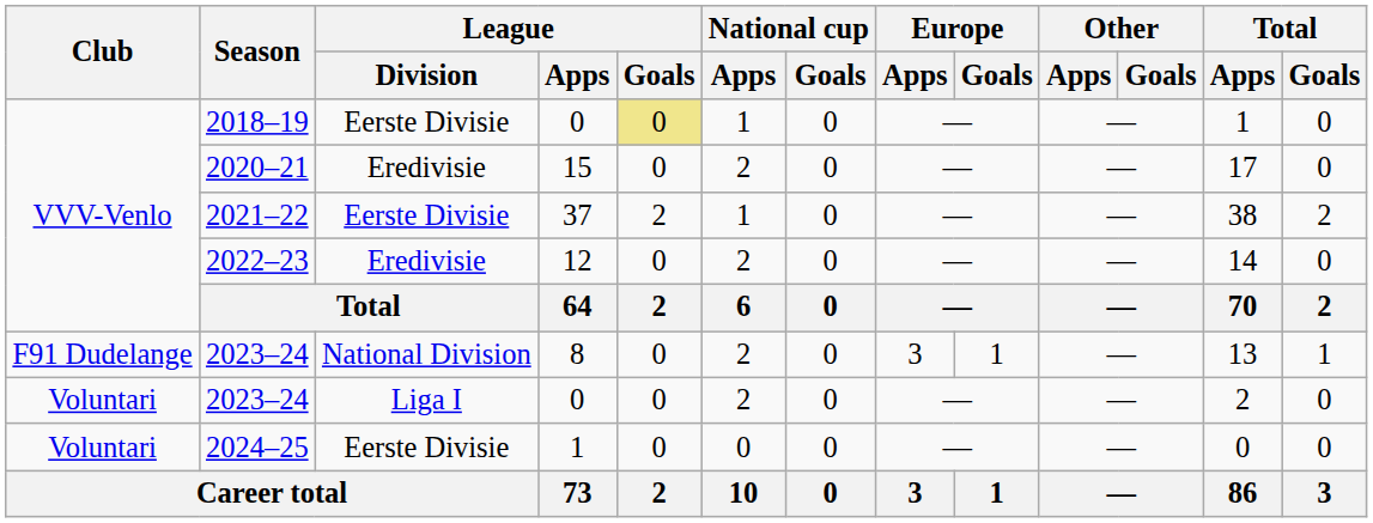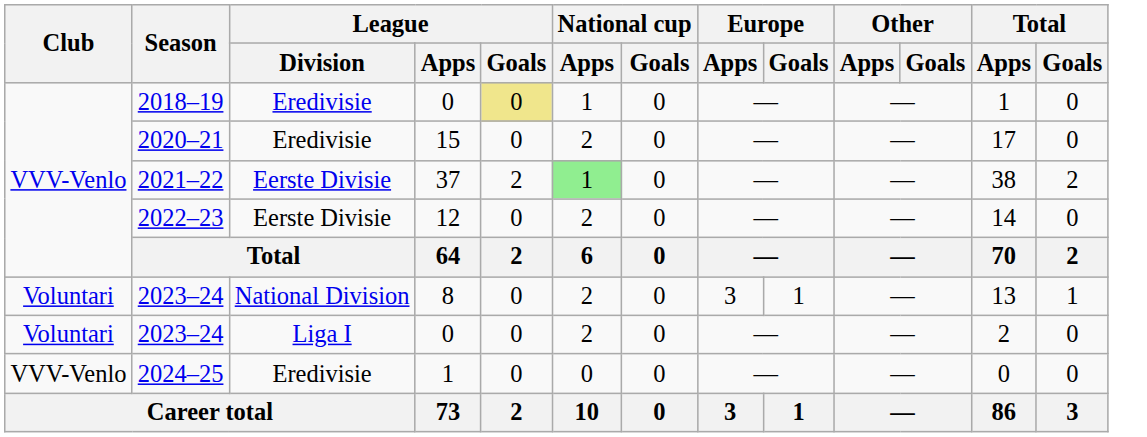 <table class="wikitable" style="text-align:center">
 <tr>
 <th rowspan="2">Club</th>
 <th rowspan="2">Season</th>
 <th colspan="3">League</th>
 <th colspan="2">National cup</th>
 <th colspan="2">Europe</th>
 <th colspan="2">Other</th>
 <th colspan="2">Total</th>
 </tr>
 <tr>
 <th>Division</th>
 <th>Apps</th>
 <th>Goals</th>
 <th>Apps</th>
 <th>Goals</th>
 <th>Apps</th>
 <th>Goals</th>
 <th>Apps</th>
 <th>Goals</th>
 <th>Apps</th>
 <th>Goals</th>
 </tr>
 <tr>
 <td rowspan="5"><a href='#'>VVV-Venlo</a></td>
 <td><a href='#'>2018–19</a></td>
-<td>Eerste Divisie</td>
+<td><a href='#'>Eredivisie</a></td>
 <td>0</td>
 <td style="background: khaki;">0</td>
 <td>1</td>
 <td>0</td>
 <td colspan="2">—</td>
 <td colspan="2">—</td>
 <td>1</td>
 <td>0</td>
 </tr>
 <tr>
 <td><a href='#'>2020–21</a></td>
 <td>Eredivisie</td>
 <td>15</td>
 <td>0</td>
 <td>2</td>
 <td>0</td>
 <td colspan="2">—</td>
 <td colspan="2">—</td>
 <td>17</td>
 <td>0</td>
 </tr>
 <tr>
 <td><a href='#'>2021–22</a></td>
 <td><a href='#'>Eerste Divisie</a></td>
 <td>37</td>
 <td>2</td>
-<td>1</td>
+<td style="background: lightgreen;">1</td>
 <td>0</td>
 <td colspan="2">—</td>
 <td colspan="2">—</td>
 <td>38</td>
 <td>2</td>
 </tr>
 <tr>
 <td><a href='#'>2022–23</a></td>
-<td><a href='#'>Eredivisie</a></td>
+<td>Eerste Divisie</td>
 <td>12</td>
 <td>0</td>
 <td>2</td>
 <td>0</td>
 <td colspan="2">—</td>
 <td colspan="2">—</td>
 <td>14</td>
 <td>0</td>
 </tr>
 <tr>
 <th colspan="2">Total</th>
 <th>64</th>
 <th>2</th>
 <th>6</th>
 <th>0</th>
 <th colspan="2">—</th>
 <th colspan="2">—</th>
 <th>70</th>
 <th>2</th>
 </tr>
 <tr>
-<td><a href='#'>F91 Dudelange</a></td>
+<td><a href='#'>Voluntari</a></td>
 <td><a href='#'>2023–24</a></td>
 <td><a href='#'>National Division</a></td>
 <td>8</td>
 <td>0</td>
 <td>2</td>
 <td>0</td>
 <td>3</td>
 <td>1</td>
 <td colspan="2">—</td>
 <td>13</td>
 <td>1</td>
 </tr>
 <tr>
 <td><a href='#'>Voluntari</a></td>
 <td><a href='#'>2023–24</a></td>
 <td><a href='#'>Liga I</a></td>
 <td>0</td>
 <td>0</td>
 <td>2</td>
 <td>0</td>
 <td colspan="2">—</td>
 <td colspan="2">—</td>
 <td>2</td>
 <td>0</td>
 </tr>
 <tr>
-<td><a href='#'>Voluntari</a></td>
+<td>VVV-Venlo</td>
 <td><a href='#'>2024–25</a></td>
-<td>Eerste Divisie</td>
+<td>Eredivisie</td>
 <td>1</td>
 <td>0</td>
 <td>0</td>
 <td>0</td>
 <td colspan="2">—</td>
 <td colspan="2">—</td>
 <td>0</td>
 <td>0</td>
 </tr>
 <tr>
 <th colspan="3">Career total</th>
 <th>73</th>
 <th>2</th>
 <th>10</th>
 <th>0</th>
 <th>3</th>
 <th>1</th>
 <th colspan="2">—</th>
 <th>86</th>
 <th>3</th>
 </tr>
 </table>
